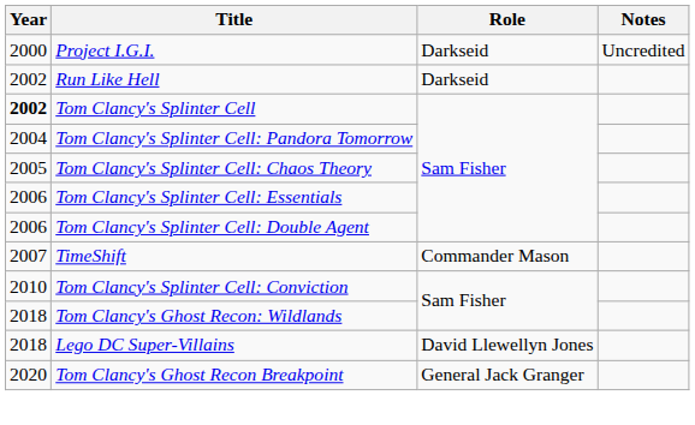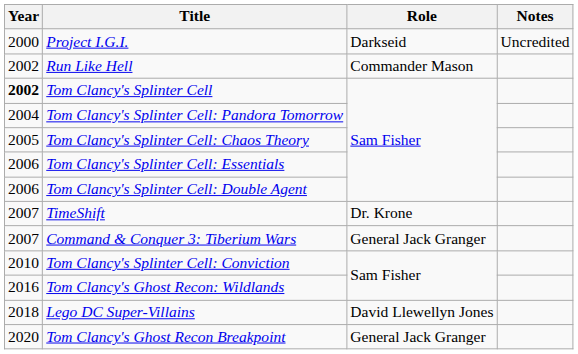 <table class="wikitable sortable">
 <tr>
 <th>Year</th>
 <th>Title</th>
 <th>Role</th>
 <th class=unsortable>Notes</th>
 </tr>
 <tr>
 <td>2000</td>
 <td><em><a href='#'>Project I.G.I.</a></em></td>
 <td>Darkseid</td>
 <td>Uncredited</td>
 </tr>
 <tr>
 <td>2002</td>
 <td><em><a href='#'>Run Like Hell</a></em></td>
-<td>Darkseid</td>
+<td>Commander Mason</td>
 <td></td>
 </tr>
 <tr>
 <td><strong>2002</strong></td>
 <td><em><a href='#'>Tom Clancy's Splinter Cell</a></em></td>
 <td rowspan="5"><a href='#'>Sam Fisher</a></td>
 <td></td>
 </tr>
 <tr>
 <td>2004</td>
 <td><em><a href='#'>Tom Clancy's Splinter Cell: Pandora Tomorrow</a></em></td>
 <td></td>
 </tr>
 <tr>
 <td>2005</td>
 <td><em><a href='#'>Tom Clancy's Splinter Cell: Chaos Theory</a></em></td>
 <td></td>
 </tr>
 <tr>
 <td>2006</td>
 <td><em><a href='#'>Tom Clancy's Splinter Cell: Essentials</a></em></td>
 <td></td>
 </tr>
 <tr>
 <td>2006</td>
 <td><em><a href='#'>Tom Clancy's Splinter Cell: Double Agent</a></em></td>
 <td></td>
 </tr>
 <tr>
 <td>2007</td>
 <td><em><a href='#'>TimeShift</a></em></td>
-<td>Commander Mason</td>
+<td>Dr. Krone</td>
+<td></td>
+</tr>
+<tr>
+<td>2007</td>
+<td><em><a href='#'>Command & Conquer 3: Tiberium Wars</a></em></td>
+<td>General Jack Granger</td>
 <td></td>
 </tr>
 <tr>
 <td>2010</td>
 <td><em><a href='#'>Tom Clancy's Splinter Cell: Conviction</a></em></td>
 <td rowspan="2">Sam Fisher</td>
 <td></td>
 </tr>
 <tr>
-<td>2018</td>
+<td>2016</td>
 <td><em><a href='#'>Tom Clancy's Ghost Recon: Wildlands</a></em></td>
 <td></td>
 </tr>
 <tr>
 <td>2018</td>
 <td><em><a href='#'>Lego DC Super-Villains</a></em></td>
 <td>David Llewellyn Jones</td>
 <td></td>
 </tr>
 <tr>
 <td>2020</td>
 <td><em><a href='#'>Tom Clancy's Ghost Recon Breakpoint</a></em></td>
 <td>General Jack Granger</td>
 <td></td>
 </tr>
 </table>
